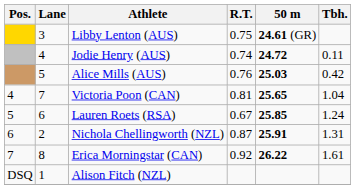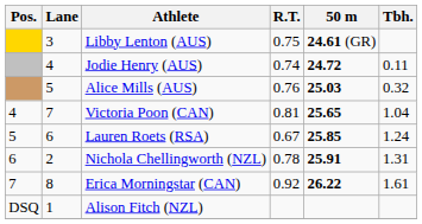 <table class="wikitable">
 <tr>
 <th>Pos.</th>
 <th>Lane</th>
 <th>Athlete</th>
 <th>R.T.</th>
 <th>50 m</th>
 <th>Tbh.</th>
 </tr>
 <tr>
 <td style="text-align:center;background-color:gold;"></td>
 <td>3</td>
 <td> <a href='#'>Libby Lenton</a> (<a href='#'>AUS</a>)</td>
 <td>0.75</td>
 <td><strong>24.61</strong> (GR)</td>
 <td> </td>
 </tr>
 <tr>
 <td style="text-align:center;background-color:silver;"></td>
 <td>4</td>
 <td> <a href='#'>Jodie Henry</a> (<a href='#'>AUS</a>)</td>
 <td>0.74</td>
 <td><strong>24.72</strong></td>
 <td>0.11</td>
 </tr>
 <tr>
 <td style="text-align:center;background-color:#cc9966;"></td>
 <td>5</td>
 <td> <a href='#'>Alice Mills</a> (<a href='#'>AUS</a>)</td>
 <td>0.76</td>
 <td><strong>25.03</strong></td>
-<td>0.42</td>
+<td>0.32</td>
 </tr>
 <tr>
 <td>4</td>
 <td>7</td>
 <td> <a href='#'>Victoria Poon</a> (<a href='#'>CAN</a>)</td>
 <td>0.81</td>
 <td><strong>25.65</strong></td>
 <td>1.04</td>
 </tr>
 <tr>
 <td>5</td>
 <td>6</td>
 <td> <a href='#'>Lauren Roets</a> (<a href='#'>RSA</a>)</td>
 <td>0.67</td>
 <td><strong>25.85</strong></td>
 <td>1.24</td>
 </tr>
 <tr>
 <td>6</td>
 <td>2</td>
 <td> <a href='#'>Nichola Chellingworth</a> (<a href='#'>NZL</a>)</td>
-<td>0.87</td>
+<td>0.78</td>
 <td><strong>25.91</strong></td>
 <td>1.31</td>
 </tr>
 <tr>
 <td>7</td>
 <td>8</td>
 <td> <a href='#'>Erica Morningstar</a> (<a href='#'>CAN</a>)</td>
 <td>0.92</td>
 <td><strong>26.22</strong></td>
 <td>1.61</td>
 </tr>
 <tr>
 <td>DSQ</td>
 <td>1</td>
 <td> <a href='#'>Alison Fitch</a> (<a href='#'>NZL</a>)</td>
 <td> </td>
 <td><strong> </strong></td>
 <td> </td>
 </tr>
 <tr>
 </tr>
 </table>
